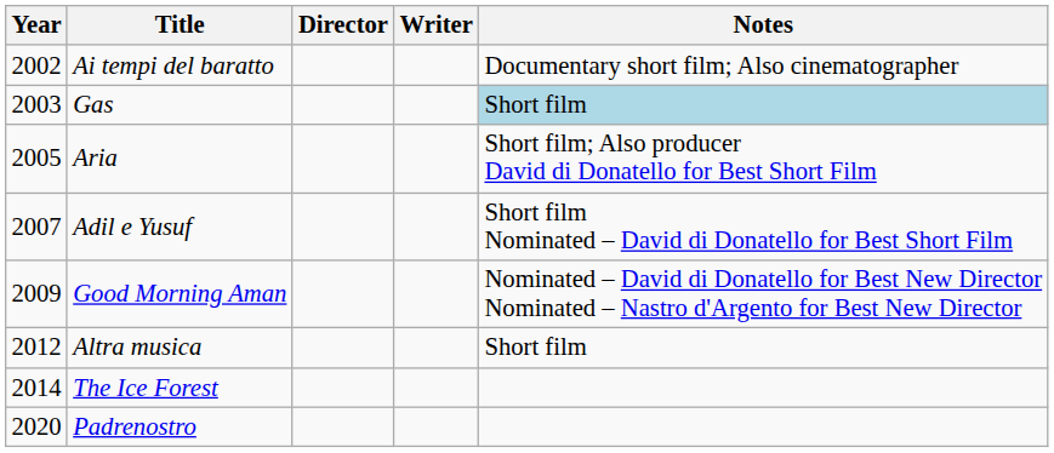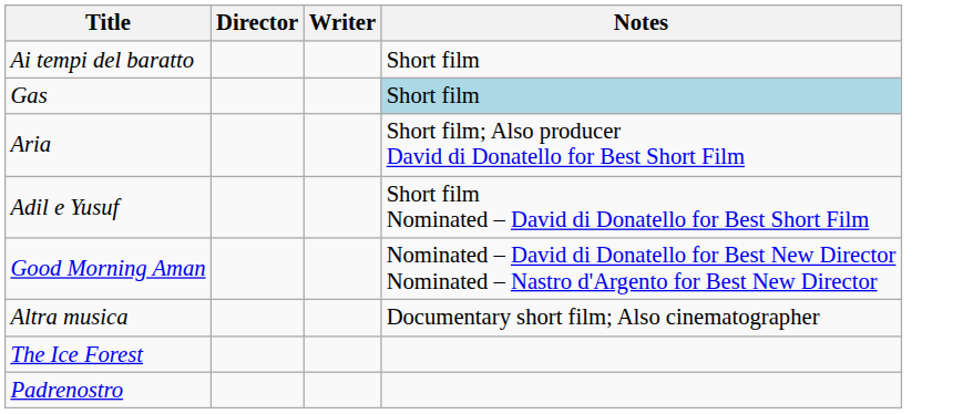 <table class="wikitable sortable">
 <tr>
-<th>Year</th>
 <th>Title</th>
 <th>Director</th>
 <th>Writer</th>
 <th class="unsortable">Notes</th>
 </tr>
 <tr>
-<td>2002</td>
 <td><em>Ai tempi del baratto</em></td>
 <td></td>
 <td></td>
-<td>Documentary short film; Also cinematographer</td>
+<td>Short film</td>
 </tr>
 <tr>
-<td>2003</td>
 <td><em>Gas</em></td>
 <td></td>
 <td></td>
 <td style="background: lightblue;">Short film</td>
 </tr>
 <tr>
-<td>2005</td>
 <td><em>Aria</em></td>
 <td></td>
 <td></td>
 <td>Short film; Also producer<br><a href='#'>David di Donatello for Best Short Film</a></td>
 </tr>
 <tr>
-<td>2007</td>
 <td><em>Adil e Yusuf</em></td>
 <td></td>
 <td></td>
 <td>Short film<br>Nominated – <a href='#'>David di Donatello for Best Short Film</a></td>
 </tr>
 <tr>
-<td>2009</td>
 <td><em><a href='#'>Good Morning Aman</a></em></td>
 <td></td>
 <td></td>
 <td>Nominated – <a href='#'>David di Donatello for Best New Director</a><br>Nominated – <a href='#'>Nastro d'Argento for Best New Director</a></td>
 </tr>
 <tr>
-<td>2012</td>
 <td><em>Altra musica</em></td>
 <td></td>
 <td></td>
-<td>Short film</td>
+<td>Documentary short film; Also cinematographer</td>
 </tr>
 <tr>
-<td>2014</td>
 <td><em><a href='#'>The Ice Forest</a></em></td>
 <td></td>
 <td></td>
 <td></td>
 </tr>
 <tr>
-<td>2020</td>
 <td><em><a href='#'>Padrenostro</a></em></td>
 <td></td>
 <td></td>
 <td></td>
 </tr>
 </table>
